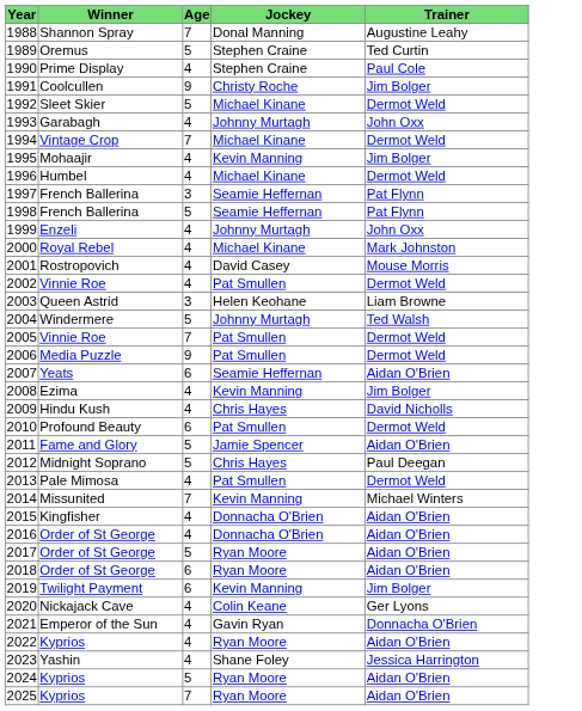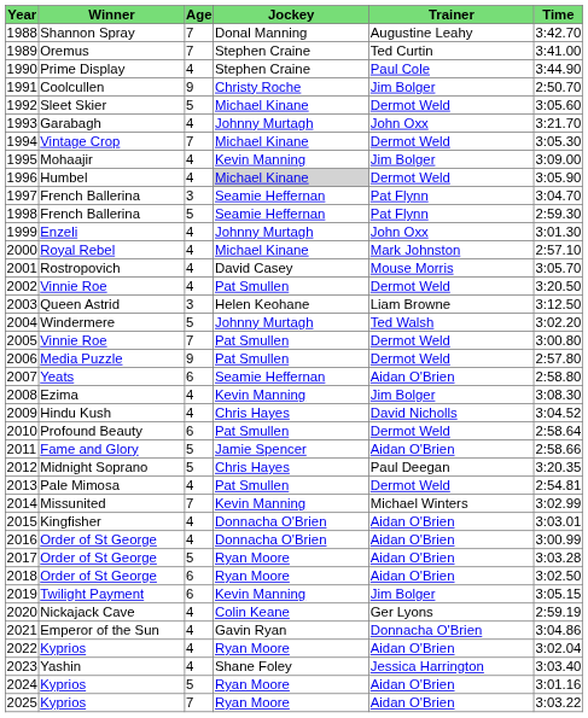 <table class = "sortable" | border="1" style="border-collapse: collapse; font-size:90%">
 <tr bgcolor="#77dd77" align="center">
 <th>Year</th>
 <th>Winner</th>
 <th>Age</th>
 <th>Jockey</th>
 <th>Trainer</th>
+<th>Time</th>
 </tr>
 <tr>
 <td>1988</td>
 <td width=150px>Shannon Spray</td>
 <td>7</td>
 <td width=160px>Donal Manning</td>
 <td width=170px>Augustine Leahy</td>
+<td>3:42.70</td>
 </tr>
 <tr>
 <td>1989</td>
 <td>Oremus</td>
-<td>5</td>
+<td>7</td>
 <td>Stephen Craine</td>
 <td>Ted Curtin</td>
+<td>3:41.00</td>
 </tr>
 <tr>
 <td>1990</td>
 <td>Prime Display</td>
 <td>4</td>
 <td>Stephen Craine</td>
 <td><a href='#'>Paul Cole</a></td>
+<td>3:44.90</td>
 </tr>
 <tr>
 <td>1991</td>
 <td>Coolcullen</td>
 <td>9</td>
 <td><a href='#'>Christy Roche</a></td>
 <td><a href='#'>Jim Bolger</a></td>
+<td>2:50.70</td>
 </tr>
 <tr>
 <td>1992</td>
 <td>Sleet Skier</td>
 <td>5</td>
 <td><a href='#'>Michael Kinane</a></td>
 <td><a href='#'>Dermot Weld</a></td>
+<td>3:05.60</td>
 </tr>
 <tr>
 <td>1993</td>
 <td>Garabagh</td>
 <td>4</td>
 <td><a href='#'>Johnny Murtagh</a></td>
 <td><a href='#'>John Oxx</a></td>
+<td>3:21.70</td>
 </tr>
 <tr>
 <td>1994</td>
 <td><a href='#'>Vintage Crop</a></td>
 <td>7</td>
 <td><a href='#'>Michael Kinane</a></td>
 <td><a href='#'>Dermot Weld</a></td>
+<td>3:05.30</td>
 </tr>
 <tr>
 <td>1995</td>
 <td>Mohaajir</td>
 <td>4</td>
 <td><a href='#'>Kevin Manning</a></td>
 <td><a href='#'>Jim Bolger</a></td>
+<td>3:09.00</td>
 </tr>
 <tr>
 <td>1996</td>
 <td>Humbel</td>
 <td>4</td>
-<td><a href='#'>Michael Kinane</a></td>
+<td style="background: lightgrey;"><a href='#'>Michael Kinane</a></td>
 <td><a href='#'>Dermot Weld</a></td>
+<td>3:05.90</td>
 </tr>
 <tr>
 <td>1997</td>
 <td>French Ballerina</td>
 <td>3</td>
 <td><a href='#'>Seamie Heffernan</a></td>
 <td><a href='#'>Pat Flynn</a></td>
+<td>3:04.70</td>
 </tr>
 <tr>
 <td>1998</td>
 <td>French Ballerina</td>
 <td>5</td>
 <td><a href='#'>Seamie Heffernan</a></td>
 <td><a href='#'>Pat Flynn</a></td>
+<td>2:59.30</td>
 </tr>
 <tr>
 <td>1999</td>
 <td><a href='#'>Enzeli</a></td>
 <td>4</td>
 <td><a href='#'>Johnny Murtagh</a></td>
 <td><a href='#'>John Oxx</a></td>
+<td>3:01.30</td>
 </tr>
 <tr>
 <td>2000</td>
 <td><a href='#'>Royal Rebel</a></td>
 <td>4</td>
 <td><a href='#'>Michael Kinane</a></td>
 <td><a href='#'>Mark Johnston</a></td>
+<td>2:57.10</td>
 </tr>
 <tr>
 <td>2001</td>
 <td>Rostropovich</td>
 <td>4</td>
 <td>David Casey</td>
 <td><a href='#'>Mouse Morris</a></td>
+<td>3:05.70</td>
 </tr>
 <tr>
 <td>2002</td>
 <td><a href='#'>Vinnie Roe</a></td>
 <td>4</td>
 <td><a href='#'>Pat Smullen</a></td>
 <td><a href='#'>Dermot Weld</a></td>
+<td>3:20.50</td>
 </tr>
 <tr>
 <td>2003</td>
 <td>Queen Astrid</td>
 <td>3</td>
 <td>Helen Keohane</td>
 <td>Liam Browne</td>
+<td>3:12.50</td>
 </tr>
 <tr>
 <td>2004</td>
 <td>Windermere</td>
 <td>5</td>
 <td><a href='#'>Johnny Murtagh</a></td>
 <td><a href='#'>Ted Walsh</a></td>
+<td>3:02.20</td>
 </tr>
 <tr>
 <td>2005</td>
 <td><a href='#'>Vinnie Roe</a></td>
 <td>7</td>
 <td><a href='#'>Pat Smullen</a></td>
 <td><a href='#'>Dermot Weld</a></td>
+<td>3:00.80</td>
 </tr>
 <tr>
 <td>2006</td>
 <td><a href='#'>Media Puzzle</a></td>
 <td>9</td>
 <td><a href='#'>Pat Smullen</a></td>
 <td><a href='#'>Dermot Weld</a></td>
+<td>2:57.80</td>
 </tr>
 <tr>
 <td>2007</td>
 <td><a href='#'>Yeats</a></td>
 <td>6</td>
 <td><a href='#'>Seamie Heffernan</a></td>
 <td><a href='#'>Aidan O'Brien</a></td>
+<td>2:58.80</td>
 </tr>
 <tr>
 <td>2008</td>
 <td>Ezima</td>
 <td>4</td>
 <td><a href='#'>Kevin Manning</a></td>
 <td><a href='#'>Jim Bolger</a></td>
+<td>3:08.30</td>
 </tr>
 <tr>
 <td>2009</td>
 <td>Hindu Kush</td>
 <td>4</td>
 <td><a href='#'>Chris Hayes</a></td>
 <td><a href='#'>David Nicholls</a></td>
+<td>3:04.52</td>
 </tr>
 <tr>
 <td>2010</td>
 <td>Profound Beauty</td>
 <td>6</td>
 <td><a href='#'>Pat Smullen</a></td>
 <td><a href='#'>Dermot Weld</a></td>
+<td>2:58.64</td>
 </tr>
 <tr>
 <td>2011</td>
 <td><a href='#'>Fame and Glory</a></td>
 <td>5</td>
 <td><a href='#'>Jamie Spencer</a></td>
 <td><a href='#'>Aidan O'Brien</a></td>
+<td>2:58.66</td>
 </tr>
 <tr>
 <td>2012</td>
 <td>Midnight Soprano</td>
 <td>5</td>
 <td><a href='#'>Chris Hayes</a></td>
 <td>Paul Deegan</td>
+<td>3:20.35</td>
 </tr>
 <tr>
 <td>2013</td>
 <td>Pale Mimosa</td>
 <td>4</td>
 <td><a href='#'>Pat Smullen</a></td>
 <td><a href='#'>Dermot Weld</a></td>
+<td>2:54.81</td>
 </tr>
 <tr>
 <td>2014</td>
 <td>Missunited</td>
 <td>7</td>
 <td><a href='#'>Kevin Manning</a></td>
 <td>Michael Winters</td>
+<td>3:02.99</td>
 </tr>
 <tr>
 <td>2015</td>
 <td>Kingfisher</td>
 <td>4</td>
 <td><a href='#'>Donnacha O'Brien</a></td>
 <td><a href='#'>Aidan O'Brien</a></td>
+<td>3:03.01</td>
 </tr>
 <tr>
 <td>2016</td>
 <td><a href='#'>Order of St George</a></td>
 <td>4</td>
 <td><a href='#'>Donnacha O'Brien</a></td>
 <td><a href='#'>Aidan O'Brien</a></td>
+<td>3:00.99</td>
 </tr>
 <tr>
 <td>2017</td>
 <td><a href='#'>Order of St George</a></td>
 <td>5</td>
 <td><a href='#'>Ryan Moore</a></td>
 <td><a href='#'>Aidan O'Brien</a></td>
+<td>3:03.28</td>
 </tr>
 <tr>
 <td>2018</td>
 <td><a href='#'>Order of St George</a></td>
 <td>6</td>
 <td><a href='#'>Ryan Moore</a></td>
 <td><a href='#'>Aidan O'Brien</a></td>
+<td>3:02.50</td>
 </tr>
 <tr>
 <td>2019</td>
 <td><a href='#'>Twilight Payment</a></td>
 <td>6</td>
 <td><a href='#'>Kevin Manning</a></td>
 <td><a href='#'>Jim Bolger</a></td>
+<td>3:05.15</td>
 </tr>
 <tr>
 <td>2020</td>
 <td>Nickajack Cave</td>
 <td>4</td>
 <td><a href='#'>Colin Keane</a></td>
 <td>Ger Lyons</td>
+<td>2:59.19</td>
 </tr>
 <tr>
 <td>2021</td>
 <td>Emperor of the Sun</td>
 <td>4</td>
 <td>Gavin Ryan</td>
 <td><a href='#'>Donnacha O'Brien</a></td>
+<td>3:04.86</td>
 </tr>
 <tr>
 <td>2022</td>
 <td><a href='#'>Kyprios</a></td>
 <td>4</td>
 <td><a href='#'>Ryan Moore</a></td>
 <td><a href='#'>Aidan O'Brien</a></td>
+<td>3:02.04</td>
 </tr>
 <tr>
 <td>2023</td>
 <td>Yashin</td>
 <td>4</td>
 <td>Shane Foley</td>
 <td><a href='#'>Jessica Harrington</a></td>
+<td>3:03.40</td>
 </tr>
 <tr>
 <td>2024</td>
 <td><a href='#'>Kyprios</a></td>
 <td>5</td>
 <td><a href='#'>Ryan Moore</a></td>
 <td><a href='#'>Aidan O'Brien</a></td>
+<td>3:01.16</td>
 </tr>
 <tr>
 <td>2025</td>
 <td><a href='#'>Kyprios</a></td>
 <td>7</td>
 <td><a href='#'>Ryan Moore</a></td>
 <td><a href='#'>Aidan O'Brien</a></td>
+<td>3:03.22</td>
 </tr>
 </table>
